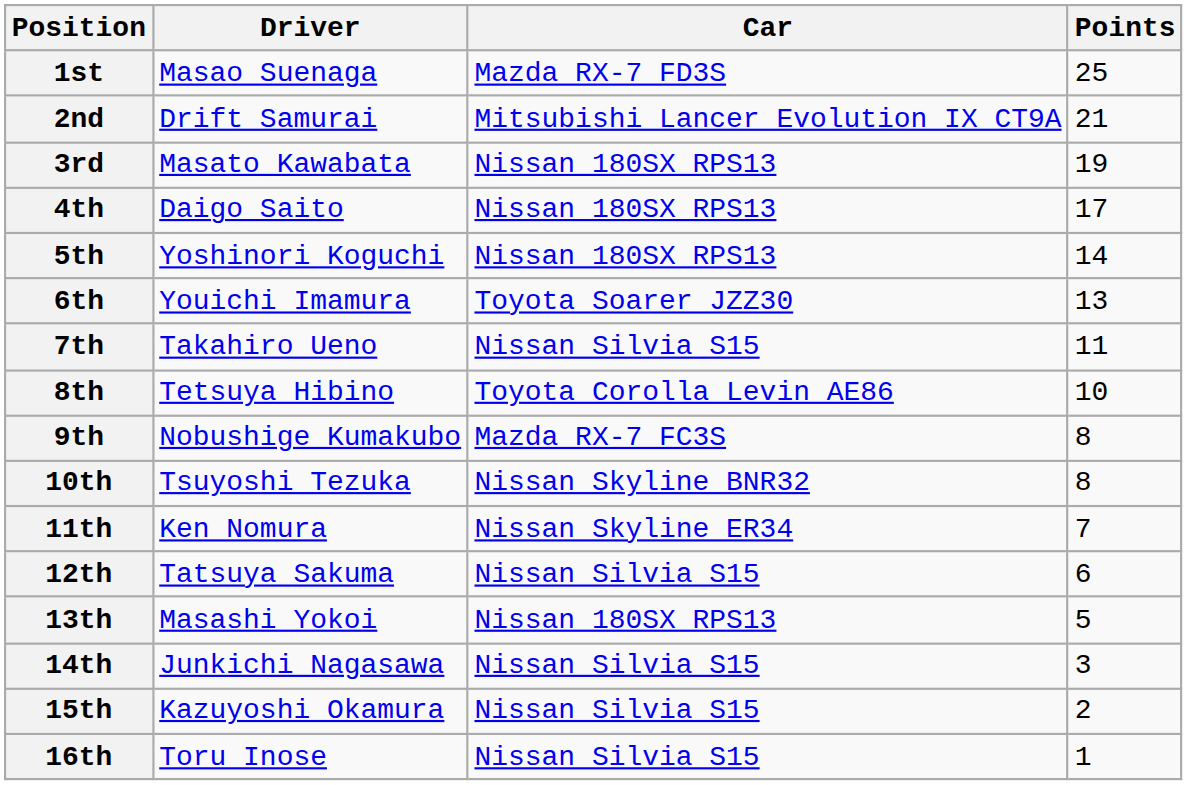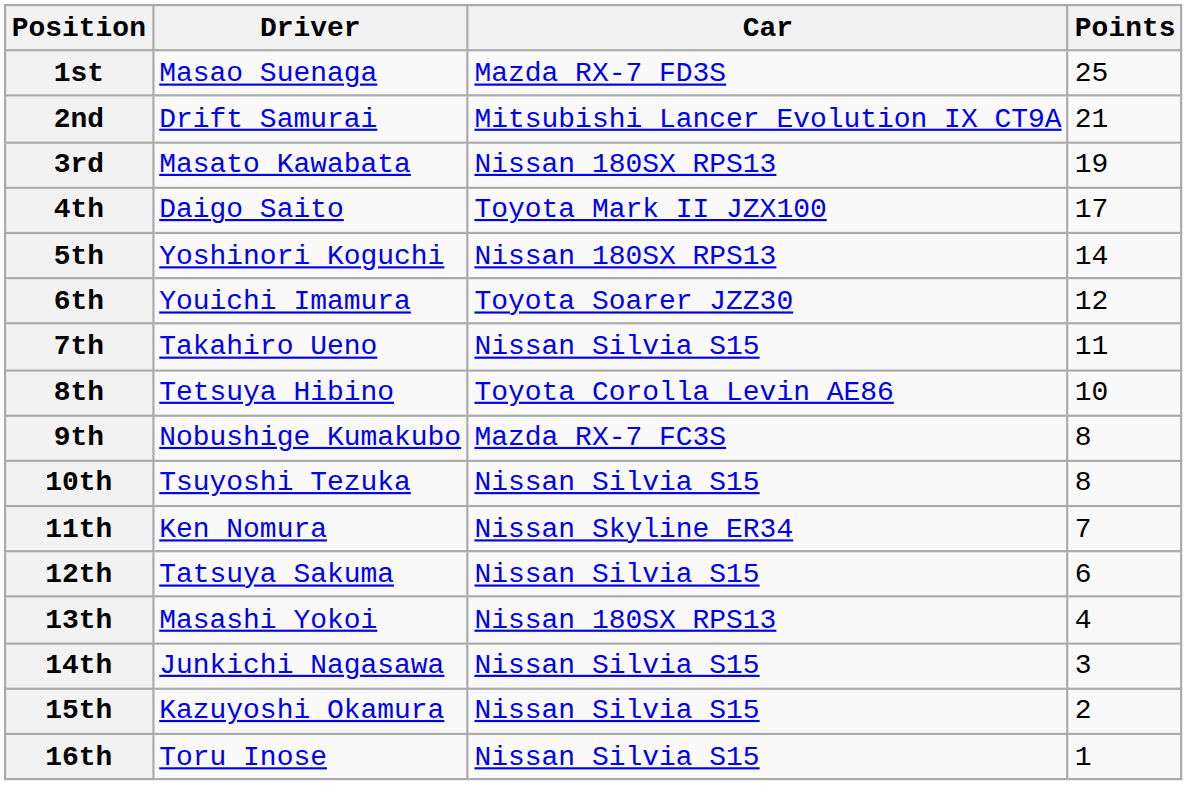 <table class="wikitable">
 <tr>
 <th>Position</th>
 <th>Driver</th>
 <th>Car</th>
 <th>Points</th>
 </tr>
 <tr>
 <th>1st</th>
 <td><a href='#'>Masao Suenaga</a></td>
 <td><a href='#'>Mazda RX-7 FD3S</a></td>
 <td>25</td>
 </tr>
 <tr>
 <th>2nd</th>
 <td><a href='#'>Drift Samurai</a></td>
 <td><a href='#'>Mitsubishi Lancer Evolution IX CT9A</a></td>
 <td>21</td>
 </tr>
 <tr>
 <th>3rd</th>
 <td><a href='#'>Masato Kawabata</a></td>
 <td><a href='#'>Nissan 180SX RPS13</a></td>
 <td>19</td>
 </tr>
 <tr>
 <th>4th</th>
 <td><a href='#'>Daigo Saito</a></td>
-<td><a href='#'>Nissan 180SX RPS13</a></td>
+<td><a href='#'>Toyota Mark II JZX100</a></td>
 <td>17</td>
 </tr>
 <tr>
 <th>5th</th>
 <td><a href='#'>Yoshinori Koguchi</a></td>
 <td><a href='#'>Nissan 180SX RPS13</a></td>
 <td>14</td>
 </tr>
 <tr>
 <th>6th</th>
 <td><a href='#'>Youichi Imamura</a></td>
 <td><a href='#'>Toyota Soarer JZZ30</a></td>
-<td>13</td>
+<td>12</td>
 </tr>
 <tr>
 <th>7th</th>
 <td><a href='#'>Takahiro Ueno</a></td>
 <td><a href='#'>Nissan Silvia S15</a></td>
 <td>11</td>
 </tr>
 <tr>
 <th>8th</th>
 <td><a href='#'>Tetsuya Hibino</a></td>
 <td><a href='#'>Toyota Corolla Levin AE86</a></td>
 <td>10</td>
 </tr>
 <tr>
 <th>9th</th>
 <td><a href='#'>Nobushige Kumakubo</a></td>
 <td><a href='#'>Mazda RX-7 FC3S</a></td>
 <td>8</td>
 </tr>
 <tr>
 <th>10th</th>
 <td><a href='#'>Tsuyoshi Tezuka</a></td>
-<td><a href='#'>Nissan Skyline BNR32</a></td>
+<td><a href='#'>Nissan Silvia S15</a></td>
 <td>8</td>
 </tr>
 <tr>
 <th>11th</th>
 <td><a href='#'>Ken Nomura</a></td>
 <td><a href='#'>Nissan Skyline ER34</a></td>
 <td>7</td>
 </tr>
 <tr>
 <th>12th</th>
 <td><a href='#'>Tatsuya Sakuma</a></td>
 <td><a href='#'>Nissan Silvia S15</a></td>
 <td>6</td>
 </tr>
 <tr>
 <th>13th</th>
 <td><a href='#'>Masashi Yokoi</a></td>
 <td><a href='#'>Nissan 180SX RPS13</a></td>
-<td>5</td>
+<td>4</td>
 </tr>
 <tr>
 <th>14th</th>
 <td><a href='#'>Junkichi Nagasawa</a></td>
 <td><a href='#'>Nissan Silvia S15</a></td>
 <td>3</td>
 </tr>
 <tr>
 <th>15th</th>
 <td><a href='#'>Kazuyoshi Okamura</a></td>
 <td><a href='#'>Nissan Silvia S15</a></td>
 <td>2</td>
 </tr>
 <tr>
 <th>16th</th>
 <td><a href='#'>Toru Inose</a></td>
 <td><a href='#'>Nissan Silvia S15</a></td>
 <td>1</td>
 </tr>
 </table>
